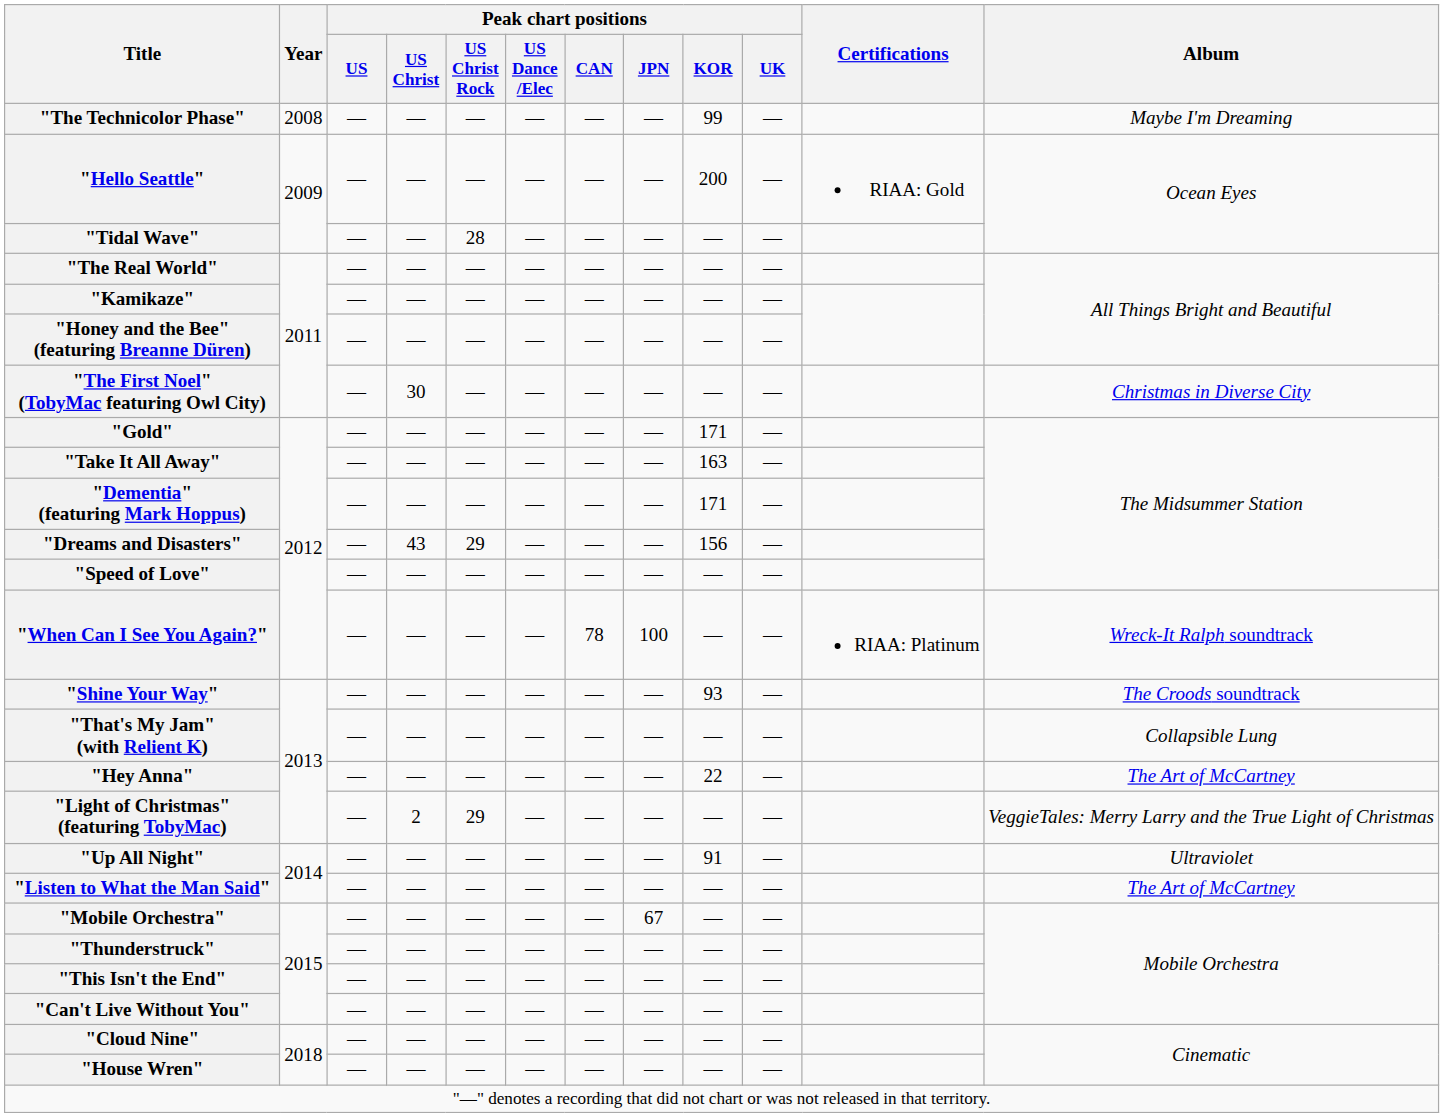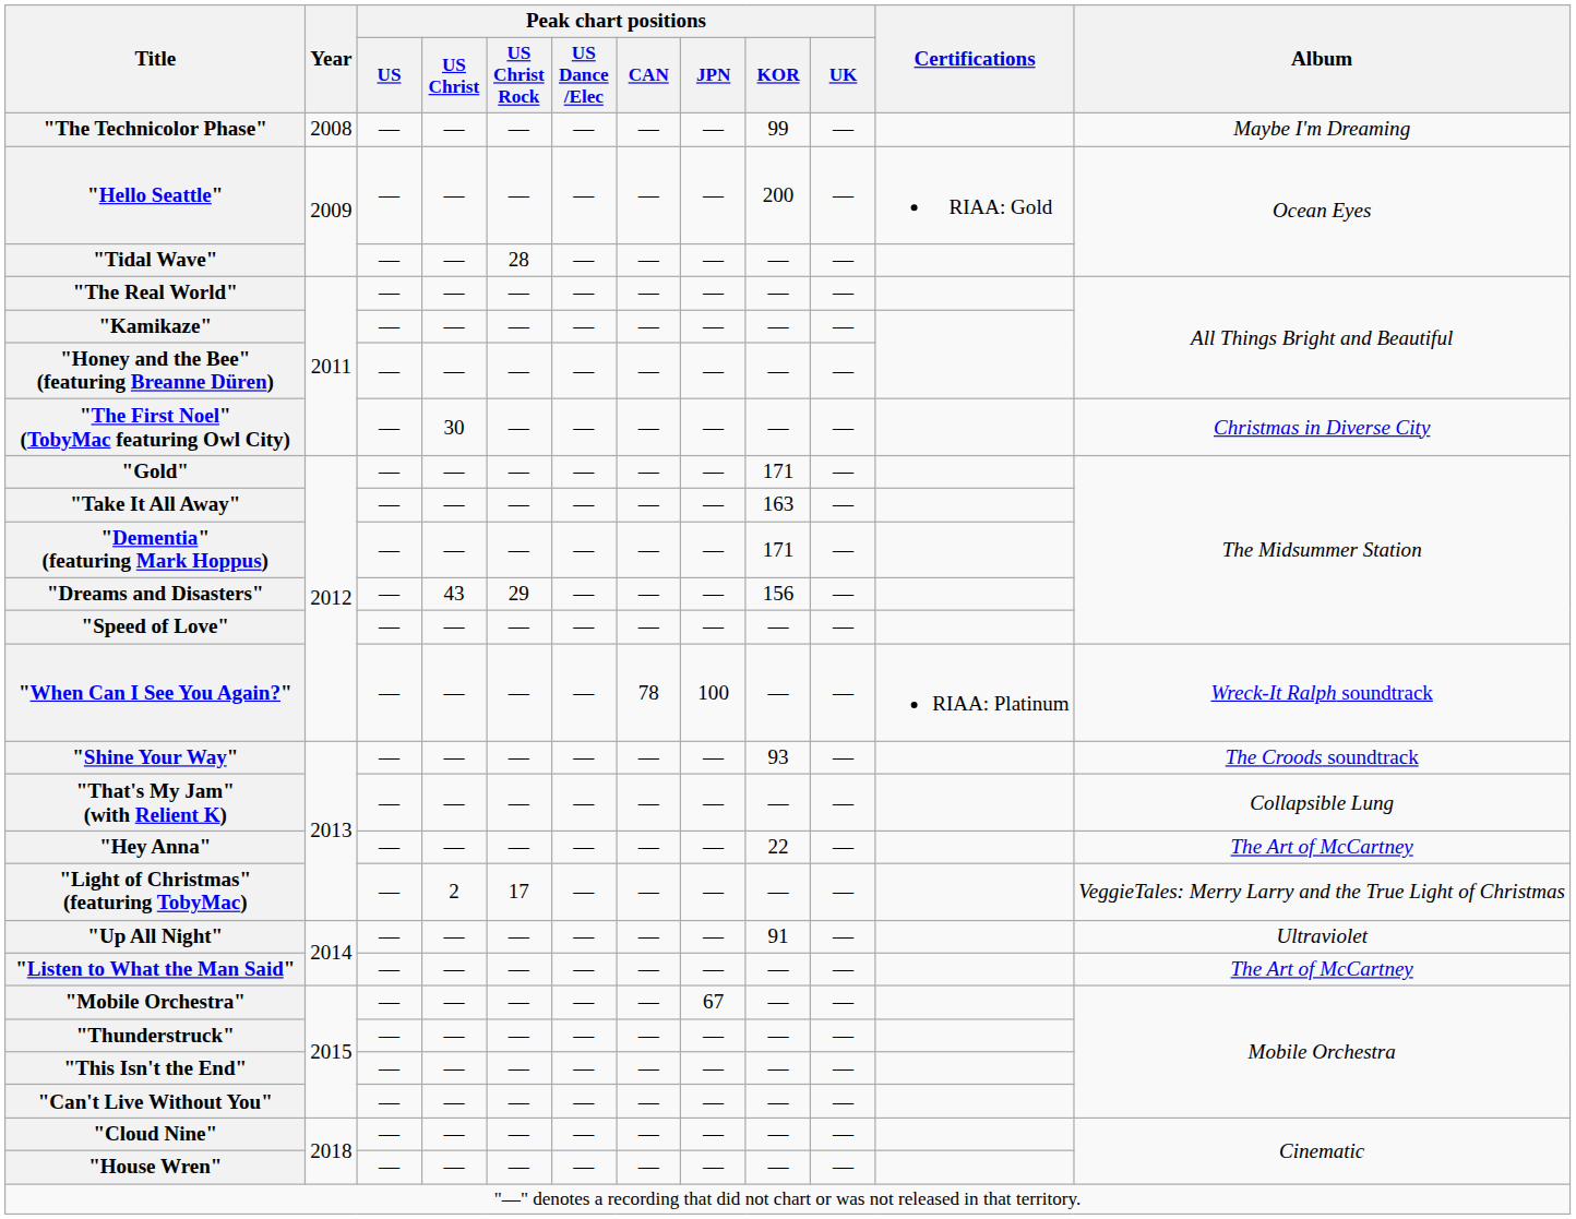 <table class="wikitable plainrowheaders" style="text-align:center;" border="1">
 <tr>
 <th scope="col" rowspan="2" style="width:14em;">Title</th>
 <th scope="col" rowspan="2">Year</th>
 <th scope="col" colspan="8">Peak chart positions</th>
 <th scope="col" rowspan="2"><a href='#'>Certifications</a></th>
 <th scope="col" rowspan="2">Album</th>
 </tr>
 <tr>
 <th scope="col" style="width:3em;font-size:90%;"><a href='#'>US</a></th>
 <th scope="col" style="width:3em;font-size:90%;"><a href='#'>US<br>Christ</a><br></th>
 <th scope="col" style="width:3em;font-size:90%;"><a href='#'>US<br>Christ<br>Rock</a><br></th>
 <th scope="col" style="width:3em;font-size:90%;"><a href='#'>US<br>Dance<br>/Elec</a></th>
 <th scope="col" style="width:3em;font-size:90%;"><a href='#'>CAN</a><br></th>
 <th scope="col" style="width:3em;font-size:90%;"><a href='#'>JPN</a><br></th>
 <th scope="col" style="width:3em;font-size:90%;"><a href='#'>KOR</a><br></th>
 <th scope="col" style="width:3em;font-size:90%;"><a href='#'>UK</a><br></th>
 </tr>
 <tr>
 <th scope="row">"The Technicolor Phase"</th>
 <td>2008</td>
 <td>—</td>
 <td>—</td>
 <td>—</td>
 <td>—</td>
 <td>—</td>
 <td>—</td>
 <td>99</td>
 <td>—</td>
 <td></td>
 <td><em>Maybe I'm Dreaming</em></td>
 </tr>
 <tr>
 <th scope="row">"<a href='#'>Hello Seattle</a>"</th>
 <td rowspan="2">2009</td>
 <td>—</td>
 <td>—</td>
 <td>—</td>
 <td>—</td>
 <td>—</td>
 <td>—</td>
 <td>200</td>
 <td>—</td>
 <td><br><ul><li>RIAA: Gold</li></ul></td>
 <td rowspan="2"><em>Ocean Eyes</em></td>
 </tr>
 <tr>
 <th scope="row">"Tidal Wave"</th>
 <td>—</td>
 <td>—</td>
 <td>28</td>
 <td>—</td>
 <td>—</td>
 <td>—</td>
 <td>—</td>
 <td>—</td>
 </tr>
 <tr>
 <th scope="row">"The Real World"</th>
 <td rowspan="4">2011</td>
 <td>—</td>
 <td>—</td>
 <td>—</td>
 <td>—</td>
 <td>—</td>
 <td>—</td>
 <td>—</td>
 <td>—</td>
 <td></td>
 <td rowspan="3"><em>All Things Bright and Beautiful</em></td>
 </tr>
 <tr>
 <th scope="row">"Kamikaze"</th>
 <td>—</td>
 <td>—</td>
 <td>—</td>
 <td>—</td>
 <td>—</td>
 <td>—</td>
 <td>—</td>
 <td>—</td>
 </tr>
 <tr>
 <th scope="row">"Honey and the Bee"<br><span>(featuring <a href='#'>Breanne Düren</a>)</span></th>
 <td>—</td>
 <td>—</td>
 <td>—</td>
 <td>—</td>
 <td>—</td>
 <td>—</td>
 <td>—</td>
 <td>—</td>
 </tr>
 <tr>
 <th scope="row">"<a href='#'>The First Noel</a>"<br><span>(<a href='#'>TobyMac</a> featuring Owl City)</span></th>
 <td>—</td>
 <td>30</td>
 <td>—</td>
 <td>—</td>
 <td>—</td>
 <td>—</td>
 <td>—</td>
 <td>—</td>
 <td></td>
 <td><em><a href='#'>Christmas in Diverse City</a></em></td>
 </tr>
 <tr>
 <th scope="row">"Gold"</th>
 <td rowspan="6">2012</td>
 <td>—</td>
 <td>—</td>
 <td>—</td>
 <td>—</td>
 <td>—</td>
 <td>—</td>
 <td>171</td>
 <td>—</td>
 <td></td>
 <td rowspan="5"><em>The Midsummer Station</em></td>
 </tr>
 <tr>
 <th scope="row">"Take It All Away"</th>
 <td>—</td>
 <td>—</td>
 <td>—</td>
 <td>—</td>
 <td>—</td>
 <td>—</td>
 <td>163</td>
 <td>—</td>
 <td></td>
 </tr>
 <tr>
 <th scope="row">"<a href='#'>Dementia</a>"<br><span>(featuring <a href='#'>Mark Hoppus</a>)</span></th>
 <td>—</td>
 <td>—</td>
 <td>—</td>
 <td>—</td>
 <td>—</td>
 <td>—</td>
 <td>171</td>
 <td>—</td>
 <td></td>
 </tr>
 <tr>
 <th scope="row">"Dreams and Disasters"</th>
 <td>—</td>
 <td>43</td>
 <td>29</td>
 <td>—</td>
 <td>—</td>
 <td>—</td>
 <td>156</td>
 <td>—</td>
 <td></td>
 </tr>
 <tr>
 <th scope="row">"Speed of Love"</th>
 <td>—</td>
 <td>—</td>
 <td>—</td>
 <td>—</td>
 <td>—</td>
 <td>—</td>
 <td>—</td>
 <td>—</td>
 <td></td>
 </tr>
 <tr>
 <th scope="row">"<a href='#'>When Can I See You Again?</a>"</th>
 <td>—</td>
 <td>—</td>
 <td>—</td>
 <td>—</td>
 <td>78</td>
 <td>100</td>
 <td>—</td>
 <td>—</td>
 <td><br><ul><li>RIAA: Platinum</li></ul></td>
 <td><a href='#'><em>Wreck-It Ralph</em> soundtrack</a></td>
 </tr>
 <tr>
 <th scope="row">"<a href='#'>Shine Your Way</a>"</th>
 <td rowspan="4">2013</td>
 <td>—</td>
 <td>—</td>
 <td>—</td>
 <td>—</td>
 <td>—</td>
 <td>—</td>
 <td>93</td>
 <td>—</td>
 <td></td>
 <td><a href='#'><em>The Croods</em> soundtrack</a></td>
 </tr>
 <tr>
 <th scope="row">"That's My Jam"<br><span>(with <a href='#'>Relient K</a>)</span></th>
 <td>—</td>
 <td>—</td>
 <td>—</td>
 <td>—</td>
 <td>—</td>
 <td>—</td>
 <td>—</td>
 <td>—</td>
 <td></td>
 <td><em>Collapsible Lung</em></td>
 </tr>
 <tr>
 <th scope="row">"Hey Anna"</th>
 <td>—</td>
 <td>—</td>
 <td>—</td>
 <td>—</td>
 <td>—</td>
 <td>—</td>
 <td>22</td>
 <td>—</td>
 <td></td>
 <td><em><a href='#'>The Art of McCartney</a></em></td>
 </tr>
 <tr>
 <th scope="row">"Light of Christmas"<br><span>(featuring <a href='#'>TobyMac</a>)</span></th>
 <td>—</td>
 <td>2</td>
-<td>29</td>
+<td>17</td>
 <td>—</td>
 <td>—</td>
 <td>—</td>
 <td>—</td>
 <td>—</td>
 <td></td>
 <td><em>VeggieTales: Merry Larry and the True Light of Christmas</em></td>
 </tr>
 <tr>
 <th scope="row">"Up All Night"</th>
 <td rowspan="2">2014</td>
 <td>—</td>
 <td>—</td>
 <td>—</td>
 <td>—</td>
 <td>—</td>
 <td>—</td>
 <td>91</td>
 <td>—</td>
 <td></td>
 <td><em>Ultraviolet</em></td>
 </tr>
 <tr>
 <th scope="row">"<a href='#'>Listen to What the Man Said</a>"</th>
 <td>—</td>
 <td>—</td>
 <td>—</td>
 <td>—</td>
 <td>—</td>
 <td>—</td>
 <td>—</td>
 <td>—</td>
 <td></td>
 <td><em><a href='#'>The Art of McCartney</a></em></td>
 </tr>
 <tr>
 <th scope="row">"Mobile Orchestra"</th>
 <td rowspan="4">2015</td>
 <td>—</td>
 <td>—</td>
 <td>—</td>
 <td>—</td>
 <td>—</td>
 <td>67</td>
 <td>—</td>
 <td>—</td>
 <td></td>
 <td rowspan="4"><em>Mobile Orchestra</em></td>
 </tr>
 <tr>
 <th scope="row">"Thunderstruck"</th>
 <td>—</td>
 <td>—</td>
 <td>—</td>
 <td>—</td>
 <td>—</td>
 <td>—</td>
 <td>—</td>
 <td>—</td>
 <td></td>
 </tr>
 <tr>
 <th scope="row">"This Isn't the End"</th>
 <td>—</td>
 <td>—</td>
 <td>—</td>
 <td>—</td>
 <td>—</td>
 <td>—</td>
 <td>—</td>
 <td>—</td>
 <td></td>
 </tr>
 <tr>
 <th scope="row">"Can't Live Without You"</th>
 <td>—</td>
 <td>—</td>
 <td>—</td>
 <td>—</td>
 <td>—</td>
 <td>—</td>
 <td>—</td>
 <td>—</td>
 <td></td>
 </tr>
 <tr>
 <th scope="row">"Cloud Nine"</th>
 <td rowspan="2">2018</td>
 <td>—</td>
 <td>—</td>
 <td>—</td>
 <td>—</td>
 <td>—</td>
 <td>—</td>
 <td>—</td>
 <td>—</td>
 <td></td>
 <td rowspan="2"><em>Cinematic</em></td>
 </tr>
 <tr>
 <th scope="row">"House Wren"</th>
 <td>—</td>
 <td>—</td>
 <td>—</td>
 <td>—</td>
 <td>—</td>
 <td>—</td>
 <td>—</td>
 <td>—</td>
 <td></td>
 </tr>
 <tr>
 <td colspan="14" style="font-size:90%">"—" denotes a recording that did not chart or was not released in that territory.</td>
 </tr>
 </table>
